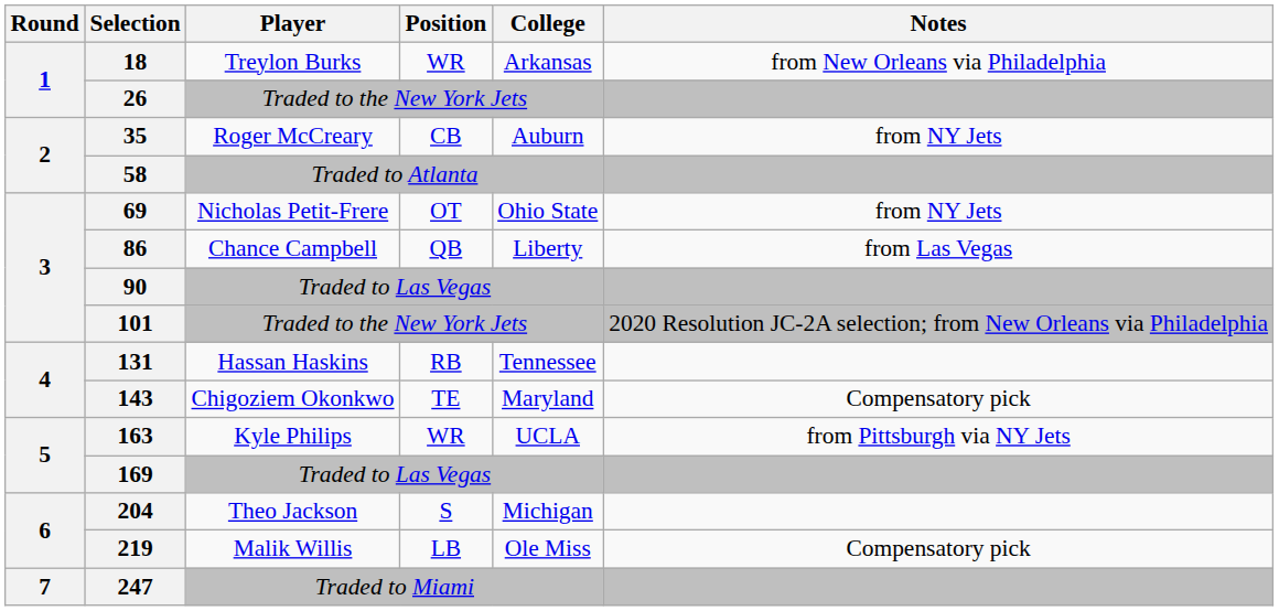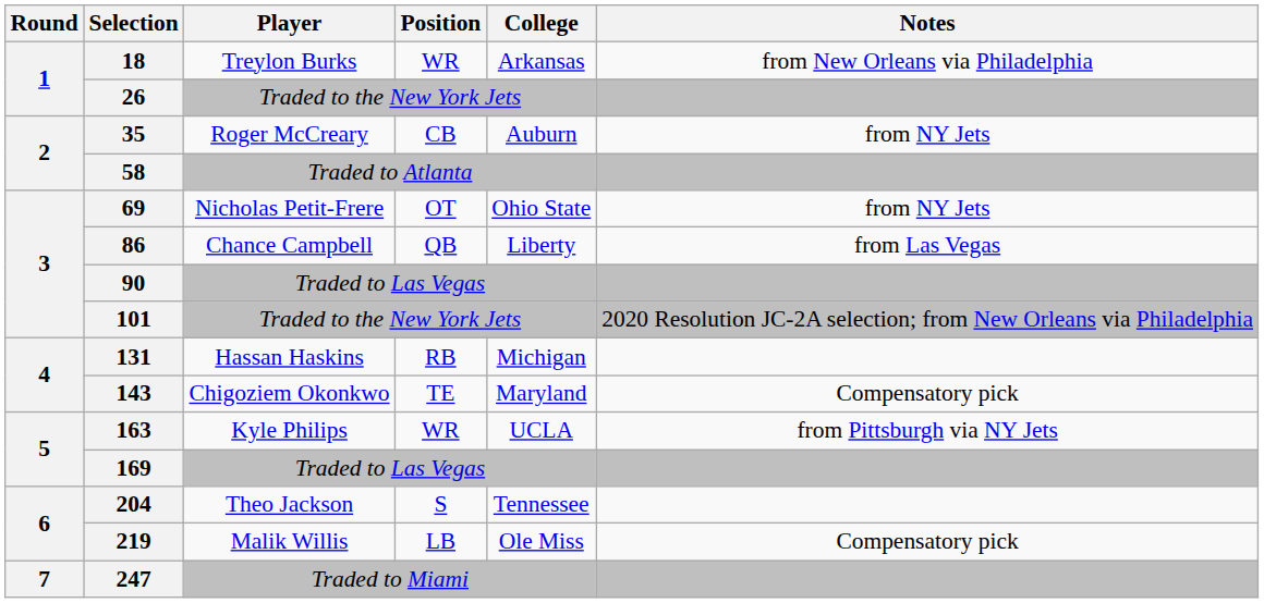 <table class="wikitable" style="text-align:center">
 <tr>
 <th>Round</th>
 <th>Selection</th>
 <th>Player</th>
 <th>Position</th>
 <th>College</th>
 <th>Notes</th>
 </tr>
 <tr>
 <th rowspan="2"><a href='#'>1</a></th>
 <th>18</th>
 <td><a href='#'>Treylon Burks</a></td>
 <td><a href='#'>WR</a></td>
 <td><a href='#'>Arkansas</a></td>
 <td>from <a href='#'>New Orleans</a> via <a href='#'>Philadelphia</a></td>
 </tr>
 <tr>
 <th>26</th>
 <td colspan="3" style="background:#BFBFBF"><em>Traded to the <a href='#'>New York Jets</a></em></td>
 <td style="background:#BFBFBF"></td>
 </tr>
 <tr>
 <th rowspan="2">2</th>
 <th>35</th>
 <td><a href='#'>Roger McCreary</a></td>
 <td><a href='#'>CB</a></td>
 <td><a href='#'>Auburn</a></td>
 <td>from <a href='#'>NY Jets</a></td>
 </tr>
 <tr>
 <th>58</th>
 <td colspan="3" style="background:#BFBFBF"><em>Traded to <a href='#'>Atlanta</a></em></td>
 <td style="background:#BFBFBF"></td>
 </tr>
 <tr>
 <th rowspan="4">3</th>
 <th>69</th>
 <td><a href='#'>Nicholas Petit-Frere</a></td>
 <td><a href='#'>OT</a></td>
 <td><a href='#'>Ohio State</a></td>
 <td>from <a href='#'>NY Jets</a></td>
 </tr>
 <tr>
 <th>86</th>
 <td><a href='#'>Chance Campbell</a></td>
 <td><a href='#'>QB</a></td>
 <td><a href='#'>Liberty</a></td>
 <td>from <a href='#'>Las Vegas</a></td>
 </tr>
 <tr>
 <th>90</th>
 <td colspan="3" style="background:#BFBFBF"><em>Traded to <a href='#'>Las Vegas</a></em></td>
 <td style="background:#BFBFBF"></td>
 </tr>
 <tr>
 <th>101</th>
 <td colspan="3" style="background:#BFBFBF"><em>Traded to the <a href='#'>New York Jets</a></em></td>
 <td style="background:#BFBFBF">2020 Resolution JC-2A selection; from <a href='#'>New Orleans</a> via <a href='#'>Philadelphia</a></td>
 </tr>
 <tr>
 <th rowspan="2">4</th>
 <th>131</th>
 <td><a href='#'>Hassan Haskins</a></td>
 <td><a href='#'>RB</a></td>
-<td><a href='#'>Tennessee</a></td>
+<td><a href='#'>Michigan</a></td>
 <td></td>
 </tr>
 <tr>
 <th>143</th>
 <td><a href='#'>Chigoziem Okonkwo</a></td>
 <td><a href='#'>TE</a></td>
 <td><a href='#'>Maryland</a></td>
 <td>Compensatory pick</td>
 </tr>
 <tr>
 <th rowspan="2">5</th>
 <th>163</th>
 <td><a href='#'>Kyle Philips</a></td>
 <td><a href='#'>WR</a></td>
 <td><a href='#'>UCLA</a></td>
 <td>from <a href='#'>Pittsburgh</a> via <a href='#'>NY Jets</a></td>
 </tr>
 <tr>
 <th>169</th>
 <td colspan="3" style="background:#BFBFBF"><em>Traded to <a href='#'>Las Vegas</a></em></td>
 <td style="background:#BFBFBF"></td>
 </tr>
 <tr>
 <th rowspan="2">6</th>
 <th>204</th>
 <td><a href='#'>Theo Jackson</a></td>
 <td><a href='#'>S</a></td>
-<td><a href='#'>Michigan</a></td>
+<td><a href='#'>Tennessee</a></td>
 <td></td>
 </tr>
 <tr>
 <th>219</th>
 <td><a href='#'>Malik Willis</a></td>
 <td><a href='#'>LB</a></td>
 <td><a href='#'>Ole Miss</a></td>
 <td>Compensatory pick</td>
 </tr>
 <tr>
 <th>7</th>
 <th>247</th>
 <td colspan="3" style="background:#BFBFBF"><em>Traded to <a href='#'>Miami</a></em></td>
 <td style="background:#BFBFBF"></td>
 </tr>
 </table>
